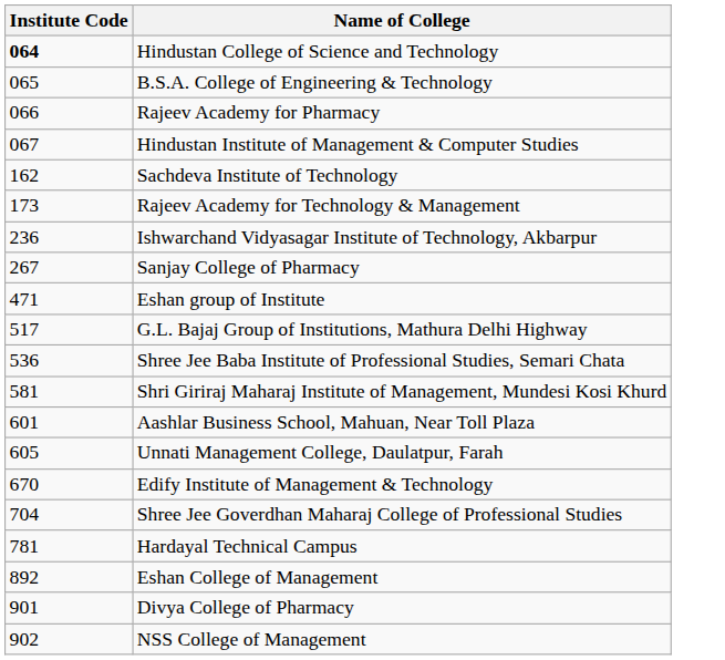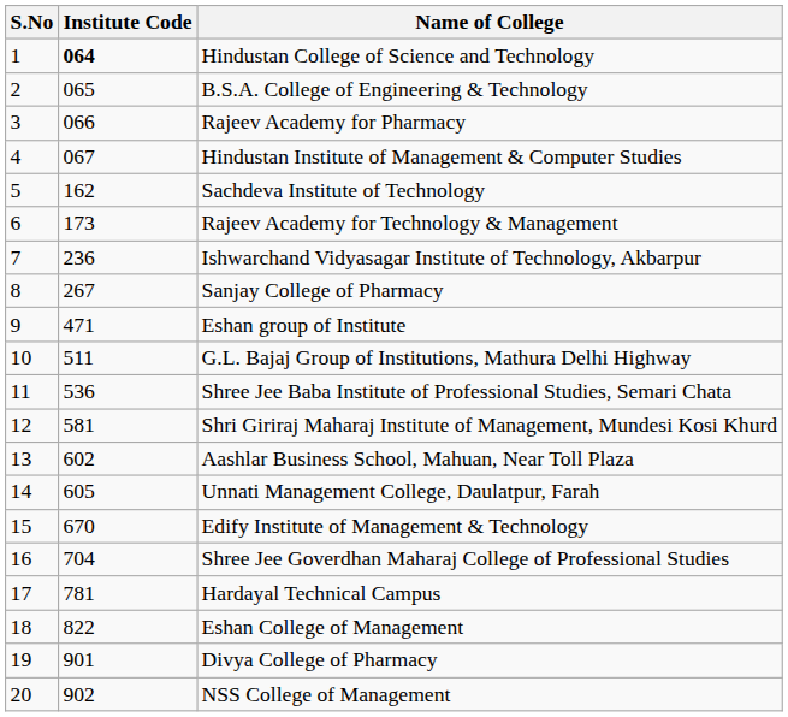 <table class="wikitable sortable">
 <tr>
+<th>S.No</th>
 <th>Institute Code</th>
 <th>Name of College</th>
 </tr>
 <tr>
+<td>1</td>
 <td><strong>064</strong></td>
 <td>Hindustan College of Science and Technology</td>
 </tr>
 <tr>
+<td>2</td>
 <td>065</td>
 <td>B.S.A. College of Engineering & Technology</td>
 </tr>
 <tr>
+<td>3</td>
 <td>066</td>
 <td>Rajeev Academy for Pharmacy</td>
 </tr>
 <tr>
+<td>4</td>
 <td>067</td>
 <td>Hindustan Institute of Management & Computer Studies</td>
 </tr>
 <tr>
+<td>5</td>
 <td>162</td>
 <td>Sachdeva Institute of Technology</td>
 </tr>
 <tr>
+<td>6</td>
 <td>173</td>
 <td>Rajeev Academy for Technology & Management</td>
 </tr>
 <tr>
+<td>7</td>
 <td>236</td>
 <td>Ishwarchand Vidyasagar Institute of Technology, Akbarpur</td>
 </tr>
 <tr>
+<td>8</td>
 <td>267</td>
 <td>Sanjay College of Pharmacy</td>
 </tr>
 <tr>
+<td>9</td>
 <td>471</td>
 <td>Eshan group of Institute</td>
 </tr>
 <tr>
-<td>517</td>
+<td>10</td>
+<td>511</td>
 <td>G.L. Bajaj Group of Institutions, Mathura Delhi Highway</td>
 </tr>
 <tr>
+<td>11</td>
 <td>536</td>
 <td>Shree Jee Baba Institute of Professional Studies, Semari Chata</td>
 </tr>
 <tr>
+<td>12</td>
 <td>581</td>
 <td>Shri Giriraj Maharaj Institute of Management, Mundesi Kosi Khurd</td>
 </tr>
 <tr>
-<td>601</td>
+<td>13</td>
+<td>602</td>
 <td>Aashlar Business School, Mahuan, Near Toll Plaza</td>
 </tr>
 <tr>
+<td>14</td>
 <td>605</td>
 <td>Unnati Management College, Daulatpur, Farah</td>
 </tr>
 <tr>
+<td>15</td>
 <td>670</td>
 <td>Edify Institute of Management & Technology</td>
 </tr>
 <tr>
+<td>16</td>
 <td>704</td>
 <td>Shree Jee Goverdhan Maharaj College of Professional Studies</td>
 </tr>
 <tr>
+<td>17</td>
 <td>781</td>
 <td>Hardayal Technical Campus</td>
 </tr>
 <tr>
-<td>892</td>
+<td>18</td>
+<td>822</td>
 <td>Eshan College of Management</td>
 </tr>
 <tr>
+<td>19</td>
 <td>901</td>
 <td>Divya College of Pharmacy</td>
 </tr>
 <tr>
+<td>20</td>
 <td>902</td>
 <td>NSS College of Management</td>
 </tr>
 </table>
